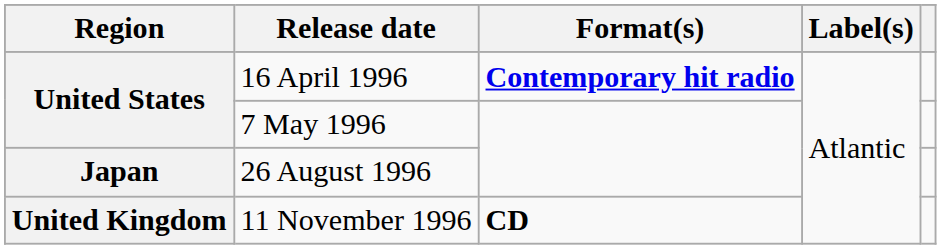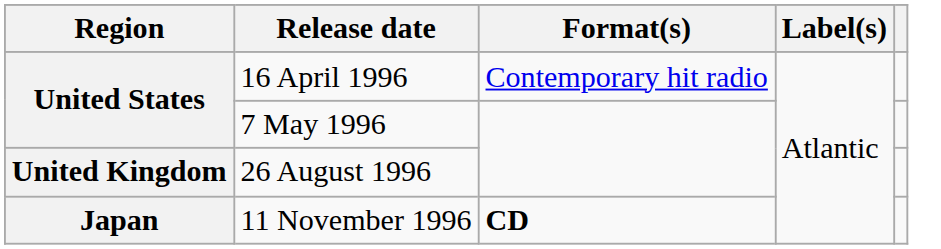 <table class="wikitable plainrowheaders">
 <tr>
 <th>Region</th>
 <th>Release date</th>
 <th>Format(s)</th>
 <th>Label(s)</th>
 <th></th>
 </tr>
 <tr>
 <th scope="row" rowspan="2">United States</th>
 <td>16 April 1996</td>
-<td><strong><a href='#'>Contemporary hit radio</a></strong></td>
+<td><a href='#'>Contemporary hit radio</a></td>
 <td rowspan="4">Atlantic</td>
 <td align="center"></td>
 </tr>
 <tr>
 <td>7 May 1996</td>
 <td rowspan="2"></td>
 <td align="center"></td>
 </tr>
 <tr>
-<th scope="row">Japan</th>
+<th scope="row">United Kingdom</th>
 <td>26 August 1996</td>
 <td align="center"></td>
 </tr>
 <tr>
-<th scope="row">United Kingdom</th>
+<th scope="row">Japan</th>
 <td>11 November 1996</td>
 <td><strong>CD</strong></td>
 <td align="center"></td>
 </tr>
 </table>
